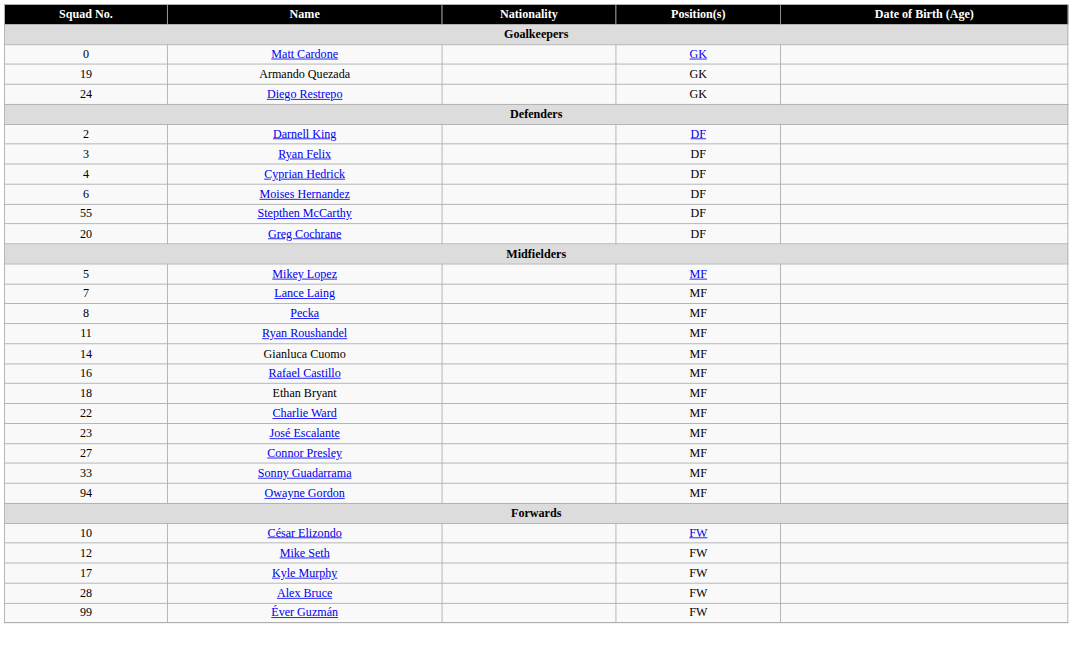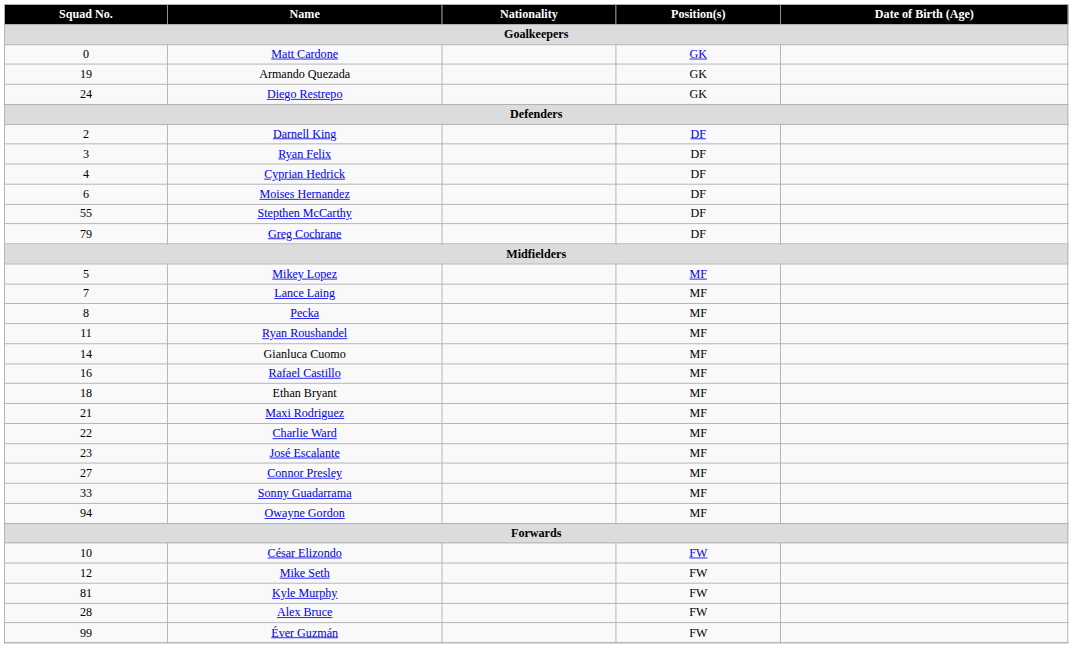 <table class="wikitable" style="text-align:center; font-size:90%; width:80%;">
 <tr>
 <th style="background:#000000; color:white; text-align:center;">Squad No.</th>
 <th style="background:#000000; color:white; text-align:center;">Name</th>
 <th style="background:#000000; color:white; text-align:center;">Nationality</th>
 <th style="background:#000000; color:white; text-align:center;">Position(s)</th>
 <th style="background:#000000; color:white; text-align:center;">Date of Birth (Age)</th>
 </tr>
 <tr>
 <th colspan="5" style="background:#dcdcdc; text-align:center">Goalkeepers</th>
 </tr>
 <tr>
 <td>0</td>
 <td><a href='#'>Matt Cardone</a></td>
 <td></td>
 <td><a href='#'>GK</a></td>
 <td></td>
 </tr>
 <tr>
 <td>19</td>
 <td>Armando Quezada</td>
 <td></td>
 <td>GK</td>
 <td></td>
 </tr>
 <tr>
 <td>24</td>
 <td><a href='#'>Diego Restrepo</a></td>
 <td></td>
 <td>GK</td>
 <td></td>
 </tr>
 <tr>
 <th colspan="5" style="background:#dcdcdc; text-align:center">Defenders</th>
 </tr>
 <tr>
 <td>2</td>
 <td><a href='#'>Darnell King</a></td>
 <td></td>
 <td><a href='#'>DF</a></td>
 <td></td>
 </tr>
 <tr>
 <td>3</td>
 <td><a href='#'>Ryan Felix</a></td>
 <td></td>
 <td>DF</td>
 <td></td>
 </tr>
 <tr>
 <td>4</td>
 <td><a href='#'>Cyprian Hedrick</a></td>
 <td></td>
 <td>DF</td>
 <td></td>
 </tr>
 <tr>
 <td>6</td>
 <td><a href='#'>Moises Hernandez</a></td>
 <td></td>
 <td>DF</td>
 <td></td>
 </tr>
 <tr>
 <td>55</td>
 <td><a href='#'>Stepthen McCarthy</a></td>
 <td></td>
 <td>DF</td>
 <td></td>
 </tr>
 <tr>
-<td>20</td>
+<td>79</td>
 <td><a href='#'>Greg Cochrane</a></td>
 <td></td>
 <td>DF</td>
 <td></td>
 </tr>
 <tr>
 <th colspan="5" style="background:#dcdcdc; text-align:center">Midfielders</th>
 </tr>
 <tr>
 <td>5</td>
 <td><a href='#'>Mikey Lopez</a></td>
 <td></td>
 <td><a href='#'>MF</a></td>
 <td></td>
 </tr>
 <tr>
 <td>7</td>
 <td><a href='#'>Lance Laing</a></td>
 <td></td>
 <td>MF</td>
 <td></td>
 </tr>
 <tr>
 <td>8</td>
 <td><a href='#'>Pecka</a></td>
 <td></td>
 <td>MF</td>
 <td></td>
 </tr>
 <tr>
 <td>11</td>
 <td><a href='#'>Ryan Roushandel</a></td>
 <td></td>
 <td>MF</td>
 <td></td>
 </tr>
 <tr>
 <td>14</td>
 <td>Gianluca Cuomo</td>
 <td></td>
 <td>MF</td>
 <td></td>
 </tr>
 <tr>
 <td>16</td>
 <td><a href='#'>Rafael Castillo</a></td>
 <td></td>
 <td>MF</td>
 <td></td>
 </tr>
 <tr>
 <td>18</td>
 <td>Ethan Bryant</td>
 <td></td>
 <td>MF</td>
 <td></td>
 </tr>
 <tr>
+<td>21</td>
+<td><a href='#'>Maxi Rodriguez</a></td>
+<td></td>
+<td>MF</td>
+<td></td>
+</tr>
+<tr>
 <td>22</td>
 <td><a href='#'>Charlie Ward</a></td>
 <td></td>
 <td>MF</td>
 <td></td>
 </tr>
 <tr>
 <td>23</td>
 <td><a href='#'>José Escalante</a></td>
 <td></td>
 <td>MF</td>
 <td></td>
 </tr>
 <tr>
 <td>27</td>
 <td><a href='#'>Connor Presley</a></td>
 <td></td>
 <td>MF</td>
 <td></td>
 </tr>
 <tr>
 <td>33</td>
 <td><a href='#'>Sonny Guadarrama</a></td>
 <td></td>
 <td>MF</td>
 <td></td>
 </tr>
 <tr>
 <td>94</td>
 <td><a href='#'>Owayne Gordon</a></td>
 <td></td>
 <td>MF</td>
 <td></td>
 </tr>
 <tr>
 <th colspan="5" style="background:#dcdcdc; text-align:center">Forwards</th>
 </tr>
 <tr>
 <td>10</td>
 <td><a href='#'>César Elizondo</a></td>
 <td></td>
 <td><a href='#'>FW</a></td>
 <td></td>
 </tr>
 <tr>
 <td>12</td>
 <td><a href='#'>Mike Seth</a></td>
 <td></td>
 <td>FW</td>
 <td></td>
 </tr>
 <tr>
-<td>17</td>
+<td>81</td>
 <td><a href='#'>Kyle Murphy</a></td>
 <td></td>
 <td>FW</td>
 <td></td>
 </tr>
 <tr>
 <td>28</td>
 <td><a href='#'>Alex Bruce</a></td>
 <td></td>
 <td>FW</td>
 <td></td>
 </tr>
 <tr>
 <td>99</td>
 <td><a href='#'>Éver Guzmán</a></td>
 <td></td>
 <td>FW</td>
 <td></td>
 </tr>
 <tr>
 </tr>
 </table>
